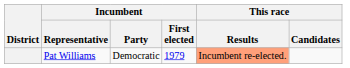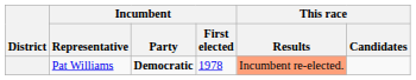 <table class=wikitable>
 <tr valign=bottom>
 <th rowspan=2>District</th>
 <th colspan=3>Incumbent</th>
 <th colspan=2>This race</th>
 </tr>
 <tr valign=bottom>
 <th>Representative</th>
 <th>Party</th>
 <th>First<br>elected</th>
 <th>Results</th>
 <th>Candidates</th>
 </tr>
 <tr>
 <th></th>
 <td><a href='#'>Pat Williams</a></td>
-<td>Democratic</td>
-<td><a href='#'>1979</a></td>
+<td><strong>Democratic</strong></td>
+<td><a href='#'>1978</a></td>
 <td style="background: lightsalmon;">Incumbent re-elected.</td>
 <td nowrap></td>
 </tr>
 </table>
